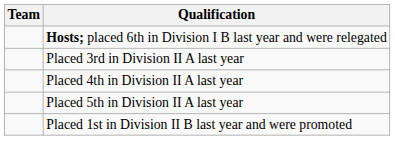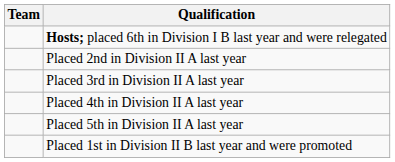 <table class="wikitable">
 <tr>
 <th>Team</th>
 <th>Qualification</th>
 </tr>
 <tr>
 <td></td>
 <td><strong>Hosts;</strong> placed 6th in Division I B last year and were relegated</td>
+</tr>
+<tr>
+<td></td>
+<td>Placed 2nd in Division II A last year</td>
 </tr>
 <tr>
 <td></td>
 <td>Placed 3rd in Division II A last year</td>
 </tr>
 <tr>
 <td></td>
 <td>Placed 4th in Division II A last year</td>
 </tr>
 <tr>
 <td></td>
 <td>Placed 5th in Division II A last year</td>
 </tr>
 <tr>
 <td></td>
 <td>Placed 1st in Division II B last year and were promoted</td>
 </tr>
 </table>
